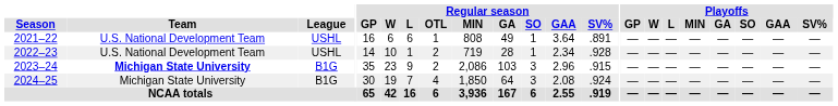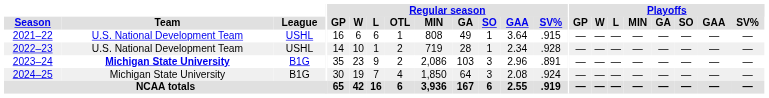 <table border="0" cellpadding="1" cellspacing="0" ID="Table3" style="text-align:center; width:75%;">
 <tr style="background:#e0e0e0;">
 <th colspan="3" style="background:#fff;"></th>
 <th rowspan="99" style="background:#fff;"></th>
 <th colspan="9" style="background:#e0e0e0;"><a href='#'>Regular season</a></th>
 <th rowspan="99" style="background:#fff;"></th>
 <th colspan="8" style="background:#e0e0e0;"><a href='#'>Playoffs</a></th>
 </tr>
 <tr bgcolor="#e0e0e0">
 <th><a href='#'>Season</a></th>
 <th>Team</th>
 <th>League</th>
 <th>GP</th>
 <th>W</th>
 <th>L</th>
 <th>OTL</th>
 <th>MIN</th>
 <th>GA</th>
 <th><a href='#'>SO</a></th>
 <th><a href='#'>GAA</a></th>
 <th><a href='#'>SV%</a></th>
 <th>GP</th>
 <th>W</th>
 <th>L</th>
 <th>MIN</th>
 <th>GA</th>
 <th>SO</th>
 <th>GAA</th>
 <th>SV%</th>
 </tr>
 <tr>
 <td><a href='#'>2021–22</a></td>
 <td><a href='#'>U.S. National Development Team</a></td>
 <td><a href='#'>USHL</a></td>
 <td>16</td>
 <td>6</td>
 <td>6</td>
 <td>1</td>
 <td>808</td>
 <td>49</td>
 <td>1</td>
 <td>3.64</td>
-<td>.891</td>
+<td>.915</td>
 <td>—</td>
 <td>—</td>
 <td>—</td>
 <td>—</td>
 <td>—</td>
 <td>—</td>
 <td>—</td>
 <td>—</td>
 </tr>
 <tr bgcolor="#f0f0f0">
 <td><a href='#'>2022–23</a></td>
 <td>U.S. National Development Team</td>
 <td>USHL</td>
 <td>14</td>
 <td>10</td>
 <td>1</td>
 <td>2</td>
 <td>719</td>
 <td>28</td>
 <td>1</td>
 <td>2.34</td>
 <td>.928</td>
 <td>—</td>
 <td>—</td>
 <td>—</td>
 <td>—</td>
 <td>—</td>
 <td>—</td>
 <td>—</td>
 <td>—</td>
 </tr>
 <tr>
 <td><a href='#'>2023–24</a></td>
 <td><strong><a href='#'>Michigan State University</a></strong></td>
 <td><a href='#'>B1G</a></td>
 <td>35</td>
 <td>23</td>
 <td>9</td>
 <td>2</td>
 <td>2,086</td>
 <td>103</td>
 <td>3</td>
 <td>2.96</td>
-<td>.915</td>
+<td>.891</td>
 <td>—</td>
 <td>—</td>
 <td>—</td>
 <td>—</td>
 <td>—</td>
 <td>—</td>
 <td>—</td>
 <td>—</td>
 </tr>
 <tr bgcolor="#f0f0f0">
 <td><a href='#'>2024–25</a></td>
 <td>Michigan State University</td>
 <td>B1G</td>
 <td>30</td>
 <td>19</td>
 <td>7</td>
 <td>4</td>
 <td>1,850</td>
 <td>64</td>
 <td>3</td>
 <td>2.08</td>
 <td>.924</td>
 <td>—</td>
 <td>—</td>
 <td>—</td>
 <td>—</td>
 <td>—</td>
 <td>—</td>
 <td>—</td>
 <td>—</td>
 </tr>
 <tr bgcolor="#e0e0e0">
 <th colspan="4">NCAA totals</th>
 <th>65</th>
 <th>42</th>
 <th>16</th>
 <th>6</th>
 <th>3,936</th>
 <th>167</th>
 <th>6</th>
 <th>2.55</th>
 <th>.919</th>
 <th>—</th>
 <th>—</th>
 <th>—</th>
 <th>—</th>
 <th>—</th>
 <th>—</th>
 <th>—</th>
 <th>—</th>
 </tr>
 </table>
